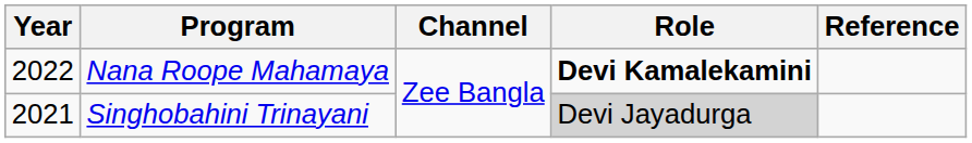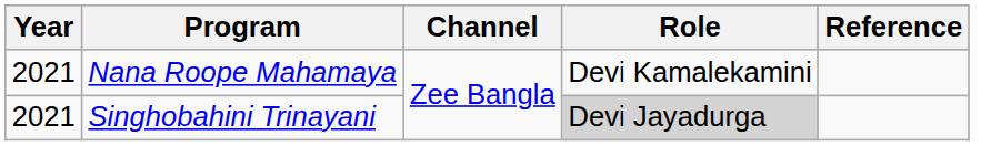 <table class="wikitable sortable">
 <tr>
 <th>Year</th>
 <th>Program</th>
 <th>Channel</th>
 <th>Role</th>
 <th>Reference</th>
 </tr>
 <tr>
-<td>2022</td>
+<td>2021</td>
 <td><a href='#'><em>Nana Roope Mahamaya</em></a></td>
 <td rowspan=2><a href='#'>Zee Bangla</a></td>
-<td><strong>Devi Kamalekamini</strong></td>
+<td>Devi Kamalekamini</td>
 <td></td>
 </tr>
 <tr>
 <td>2021</td>
 <td><a href='#'><em>Singhobahini Trinayani</em></a></td>
 <td style="background: lightgrey;">Devi Jayadurga</td>
 <td></td>
 </tr>
 </table>
